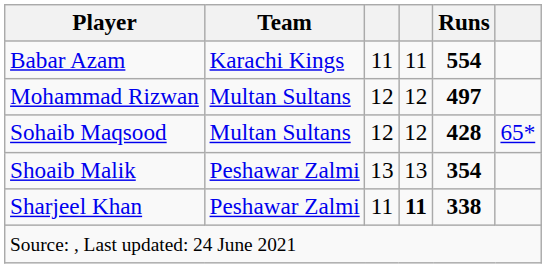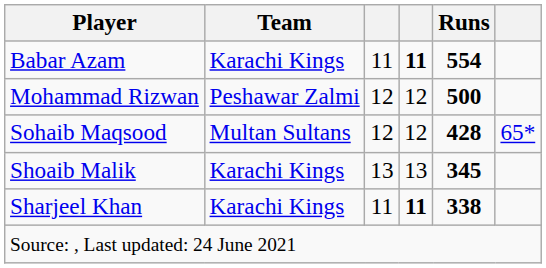 <table class="wikitable" style="text-align: center;">
 <tr>
 <th>Player</th>
 <th>Team</th>
 <th></th>
 <th></th>
 <th>Runs</th>
 <th></th>
 </tr>
 <tr>
 <td style="text-align:left"><a href='#'>Babar Azam</a></td>
 <td style="text-align:left"><a href='#'>Karachi Kings</a></td>
 <td>11</td>
-<td>11</td>
+<td><strong>11</strong></td>
 <td><strong>554</strong></td>
 <td><a href='#'></a></td>
 </tr>
 <tr>
 <td style="text-align:left"><a href='#'>Mohammad Rizwan</a></td>
-<td style="text-align:left"><a href='#'>Multan Sultans</a></td>
+<td style="text-align:left"><a href='#'>Peshawar Zalmi</a></td>
 <td>12</td>
 <td>12</td>
-<td><strong>497</strong></td>
+<td><strong>500</strong></td>
 <td><a href='#'></a></td>
 </tr>
 <tr>
 <td style="text-align:left"><a href='#'>Sohaib Maqsood</a></td>
 <td style="text-align:left"><a href='#'>Multan Sultans</a></td>
 <td>12</td>
 <td>12</td>
 <td><strong>428</strong></td>
 <td><a href='#'>65*</a></td>
 </tr>
 <tr>
 <td style="text-align:left"><a href='#'>Shoaib Malik</a></td>
-<td style="text-align:left"><a href='#'>Peshawar Zalmi</a></td>
+<td style="text-align:left"><a href='#'>Karachi Kings</a></td>
 <td>13</td>
 <td>13</td>
-<td><strong>354</strong></td>
+<td><strong>345</strong></td>
 <td><a href='#'></a></td>
 </tr>
 <tr>
 <td style="text-align:left"><a href='#'>Sharjeel Khan</a></td>
-<td style="text-align:left"><a href='#'>Peshawar Zalmi</a></td>
+<td style="text-align:left"><a href='#'>Karachi Kings</a></td>
 <td>11</td>
 <td><strong>11</strong></td>
 <td><strong>338</strong></td>
 <td><a href='#'></a></td>
 </tr>
 <tr>
 <td colspan="27" style="text-align:left"><small>Source: , Last updated: 24 June 2021</small></td>
 </tr>
 </table>
